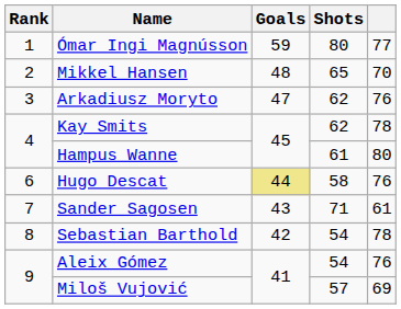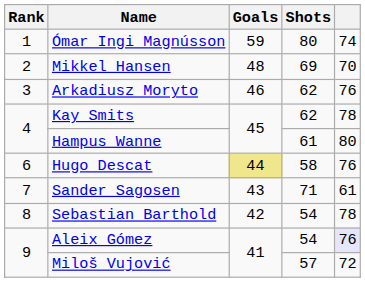 <table class="wikitable sortable" style="text-align: center;">
 <tr>
 <th>Rank</th>
 <th>Name</th>
 <th>Goals</th>
 <th>Shots</th>
 <th></th>
 </tr>
 <tr>
 <td>1</td>
 <td style="text-align: left;"> <a href='#'>Ómar Ingi Magnússon</a></td>
 <td>59</td>
 <td>80</td>
-<td>77</td>
+<td>74</td>
 </tr>
 <tr>
 <td>2</td>
 <td style="text-align: left;"> <a href='#'>Mikkel Hansen</a></td>
 <td>48</td>
-<td>65</td>
+<td>69</td>
 <td>70</td>
 </tr>
 <tr>
 <td>3</td>
 <td style="text-align: left;"> <a href='#'>Arkadiusz Moryto</a></td>
-<td>47</td>
+<td>46</td>
 <td>62</td>
 <td>76</td>
 </tr>
 <tr>
 <td rowspan="2">4</td>
 <td style="text-align: left;"> <a href='#'>Kay Smits</a></td>
 <td rowspan="2">45</td>
 <td>62</td>
 <td>78</td>
 </tr>
 <tr>
 <td style="text-align: left;"> <a href='#'>Hampus Wanne</a></td>
 <td>61</td>
 <td>80</td>
 </tr>
 <tr>
 <td>6</td>
 <td style="text-align: left;"> <a href='#'>Hugo Descat</a></td>
 <td style="background: khaki;">44</td>
 <td>58</td>
 <td>76</td>
 </tr>
 <tr>
 <td>7</td>
 <td style="text-align: left;"> <a href='#'>Sander Sagosen</a></td>
 <td>43</td>
 <td>71</td>
 <td>61</td>
 </tr>
 <tr>
 <td>8</td>
 <td style="text-align: left;"> <a href='#'>Sebastian Barthold</a></td>
 <td>42</td>
 <td>54</td>
 <td>78</td>
 </tr>
 <tr>
 <td rowspan="2">9</td>
 <td style="text-align: left;"> <a href='#'>Aleix Gómez</a></td>
 <td rowspan="2">41</td>
 <td>54</td>
-<td>76</td>
+<td style="background: lavender;">76</td>
 </tr>
 <tr>
 <td style="text-align: left;"> <a href='#'>Miloš Vujović</a></td>
 <td>57</td>
-<td>69</td>
+<td>72</td>
 </tr>
 </table>
